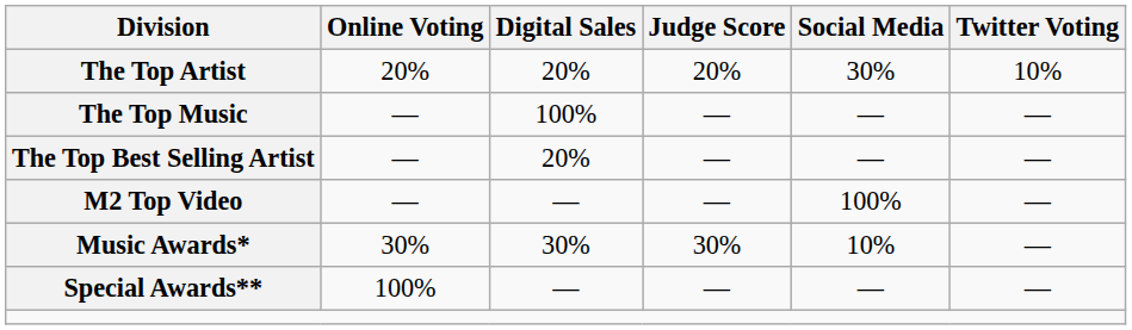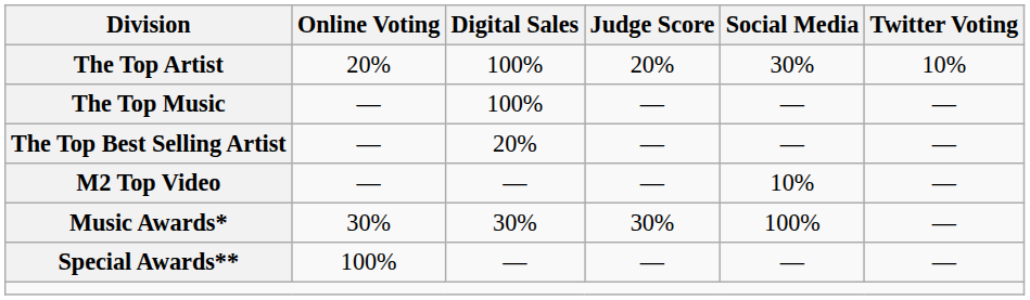 <table class="wikitable" style="text-align:center; font-size:95%">
 <tr>
 <th>Division</th>
 <th>Online Voting</th>
 <th>Digital Sales</th>
 <th>Judge Score</th>
 <th>Social Media</th>
 <th>Twitter Voting</th>
 </tr>
 <tr>
 <th>The Top Artist</th>
 <td>20%</td>
-<td>20%</td>
+<td>100%</td>
 <td>20%</td>
 <td>30%</td>
 <td>10%</td>
 </tr>
 <tr>
 <th>The Top Music</th>
 <td>—</td>
 <td>100%</td>
 <td>—</td>
 <td>—</td>
 <td>—</td>
 </tr>
 <tr>
 <th>The Top Best Selling Artist</th>
 <td>—</td>
 <td>20%</td>
 <td>—</td>
 <td>—</td>
 <td>—</td>
 </tr>
 <tr>
 <th>M2 Top Video</th>
 <td>—</td>
 <td>—</td>
 <td>—</td>
-<td>100%</td>
+<td>10%</td>
 <td>—</td>
 </tr>
 <tr>
 <th>Music Awards*</th>
 <td>30%</td>
 <td>30%</td>
 <td>30%</td>
-<td>10%</td>
+<td>100%</td>
 <td>—</td>
 </tr>
 <tr>
 <th>Special Awards**</th>
 <td>100%</td>
 <td>—</td>
 <td>—</td>
 <td>—</td>
 <td>—</td>
 </tr>
 <tr>
 <td colspan="9" align="left"></td>
 </tr>
 </table>
